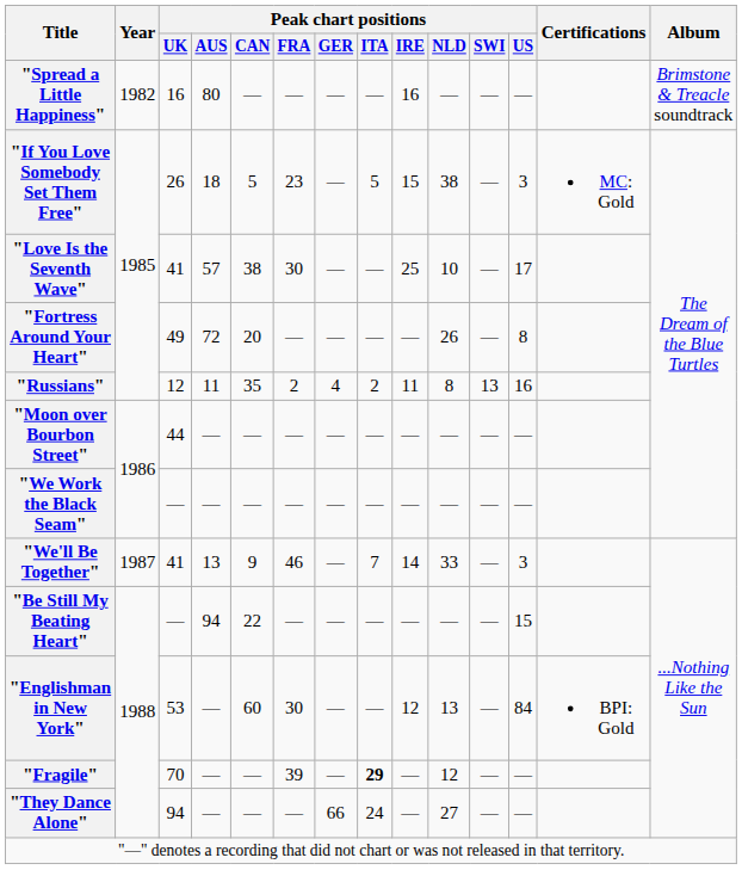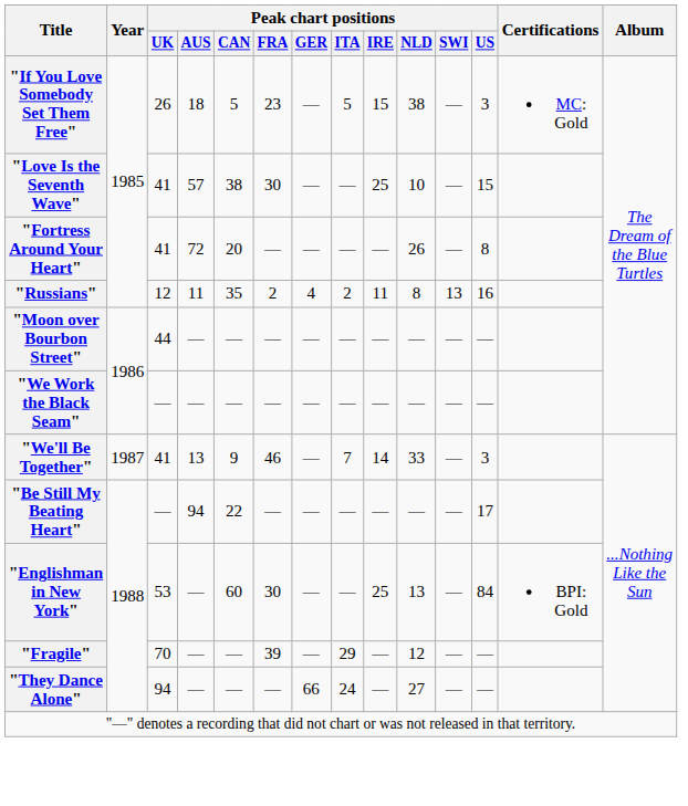 <table class="wikitable plainrowheaders" style="text-align:center;" border="1">
 <tr>
 <th scope="col" rowspan="2">Title</th>
 <th scope="col" rowspan="2">Year</th>
 <th scope="col" colspan="10">Peak chart positions</th>
 <th scope="col" rowspan="2">Certifications</th>
 <th scope="col" rowspan="2">Album</th>
 </tr>
 <tr>
 <th scope="col" style="width:3em;font-size:90%;"><a href='#'>UK</a><br></th>
 <th scope="col" style="width:3em;font-size:90%;"><a href='#'>AUS</a><br></th>
 <th scope="col" style="width:3em;font-size:90%;"><a href='#'>CAN</a><br></th>
 <th scope="col" style="width:3em;font-size:90%;"><a href='#'>FRA</a><br></th>
 <th scope="col" style="width:3em;font-size:90%;"><a href='#'>GER</a><br></th>
 <th scope="col" style="width:3em;font-size:90%;"><a href='#'>ITA</a><br></th>
 <th scope="col" style="width:3em;font-size:90%;"><a href='#'>IRE</a><br></th>
 <th scope="col" style="width:3em;font-size:90%;"><a href='#'>NLD</a><br></th>
 <th scope="col" style="width:3em;font-size:90%;"><a href='#'>SWI</a><br></th>
 <th scope="col" style="width:3em;font-size:90%;"><a href='#'>US</a><br></th>
-</tr>
-<tr>
-<th scope="row">"<a href='#'>Spread a Little Happiness</a>"</th>
-<td>1982</td>
-<td>16</td>
-<td>80</td>
-<td>—</td>
-<td>—</td>
-<td>—</td>
-<td>—</td>
-<td>16</td>
-<td>—</td>
-<td>—</td>
-<td>—</td>
-<td></td>
-<td><em><a href='#'>Brimstone & Treacle</a></em> soundtrack</td>
 </tr>
 <tr>
 <th scope="row">"<a href='#'>If You Love Somebody Set Them Free</a>"</th>
 <td rowspan="4">1985</td>
 <td>26</td>
 <td>18</td>
 <td>5</td>
 <td>23</td>
 <td>—</td>
 <td>5</td>
 <td>15</td>
 <td>38</td>
 <td>—</td>
 <td>3</td>
 <td><br><ul><li><a href='#'>MC</a>: Gold</li></ul></td>
 <td rowspan="6"><em><a href='#'>The Dream of the Blue Turtles</a></em></td>
 </tr>
 <tr>
 <th scope="row">"<a href='#'>Love Is the Seventh Wave</a>"</th>
 <td>41</td>
 <td>57</td>
 <td>38</td>
 <td>30</td>
 <td>—</td>
 <td>—</td>
 <td>25</td>
 <td>10</td>
 <td>—</td>
-<td>17</td>
+<td>15</td>
 <td></td>
 </tr>
 <tr>
 <th scope="row">"<a href='#'>Fortress Around Your Heart</a>"</th>
-<td>49</td>
+<td>41</td>
 <td>72</td>
 <td>20</td>
 <td>—</td>
 <td>—</td>
 <td>—</td>
 <td>—</td>
 <td>26</td>
 <td>—</td>
 <td>8</td>
 <td></td>
 </tr>
 <tr>
 <th scope="row">"<a href='#'>Russians</a>"</th>
 <td>12</td>
 <td>11</td>
 <td>35</td>
 <td>2</td>
 <td>4</td>
 <td>2</td>
 <td>11</td>
 <td>8</td>
 <td>13</td>
 <td>16</td>
 <td></td>
 </tr>
 <tr>
 <th scope="row">"<a href='#'>Moon over Bourbon Street</a>"</th>
 <td rowspan="2">1986</td>
 <td>44</td>
 <td>—</td>
 <td>—</td>
 <td>—</td>
 <td>—</td>
 <td>—</td>
 <td>—</td>
 <td>—</td>
 <td>—</td>
 <td>—</td>
 <td></td>
 </tr>
 <tr>
 <th scope="row">"<a href='#'>We Work the Black Seam</a>" </th>
 <td>—</td>
 <td>—</td>
 <td>—</td>
 <td>—</td>
 <td>—</td>
 <td>—</td>
 <td>—</td>
 <td>—</td>
 <td>—</td>
 <td>—</td>
 <td></td>
 </tr>
 <tr>
 <th scope="row">"<a href='#'>We'll Be Together</a>"</th>
 <td>1987</td>
 <td>41</td>
 <td>13</td>
 <td>9</td>
 <td>46</td>
 <td>—</td>
 <td>7</td>
 <td>14</td>
 <td>33</td>
 <td>—</td>
 <td>3</td>
 <td></td>
 <td rowspan="5"><em><a href='#'>...Nothing Like the Sun</a></em></td>
 </tr>
 <tr>
 <th scope="row">"<a href='#'>Be Still My Beating Heart</a>"</th>
 <td rowspan="4">1988</td>
 <td>—</td>
 <td>94</td>
 <td>22</td>
 <td>—</td>
 <td>—</td>
 <td>—</td>
 <td>—</td>
 <td>—</td>
 <td>—</td>
-<td>15</td>
+<td>17</td>
 <td></td>
 </tr>
 <tr>
 <th scope="row">"<a href='#'>Englishman in New York</a>"</th>
 <td>53</td>
 <td>—</td>
 <td>60</td>
 <td>30</td>
 <td>—</td>
 <td>—</td>
-<td>12</td>
+<td>25</td>
 <td>13</td>
 <td>—</td>
 <td>84</td>
 <td><br><ul><li>BPI: Gold</li></ul></td>
 </tr>
 <tr>
 <th scope="row">"<a href='#'>Fragile</a>"</th>
 <td>70</td>
 <td>—</td>
 <td>—</td>
 <td>39</td>
 <td>—</td>
-<td><strong>29</strong></td>
+<td>29</td>
 <td>—</td>
 <td>12</td>
 <td>—</td>
 <td>—</td>
 <td></td>
 </tr>
 <tr>
 <th scope="row">"<a href='#'>They Dance Alone</a>"</th>
 <td>94</td>
 <td>—</td>
 <td>—</td>
 <td>—</td>
 <td>66</td>
 <td>24</td>
 <td>—</td>
 <td>27</td>
 <td>—</td>
 <td>—</td>
 <td></td>
 </tr>
 <tr>
 <td colspan="14" style="font-size:90%">"—" denotes a recording that did not chart or was not released in that territory.</td>
 </tr>
 </table>
